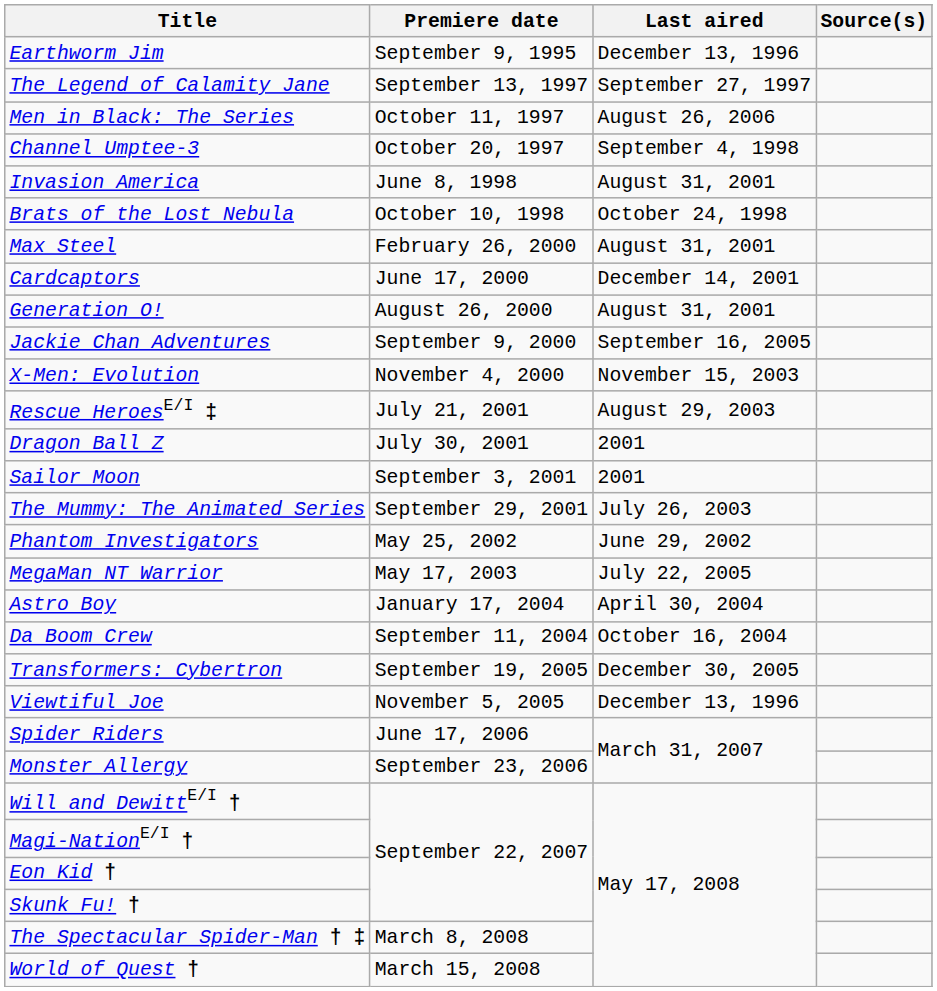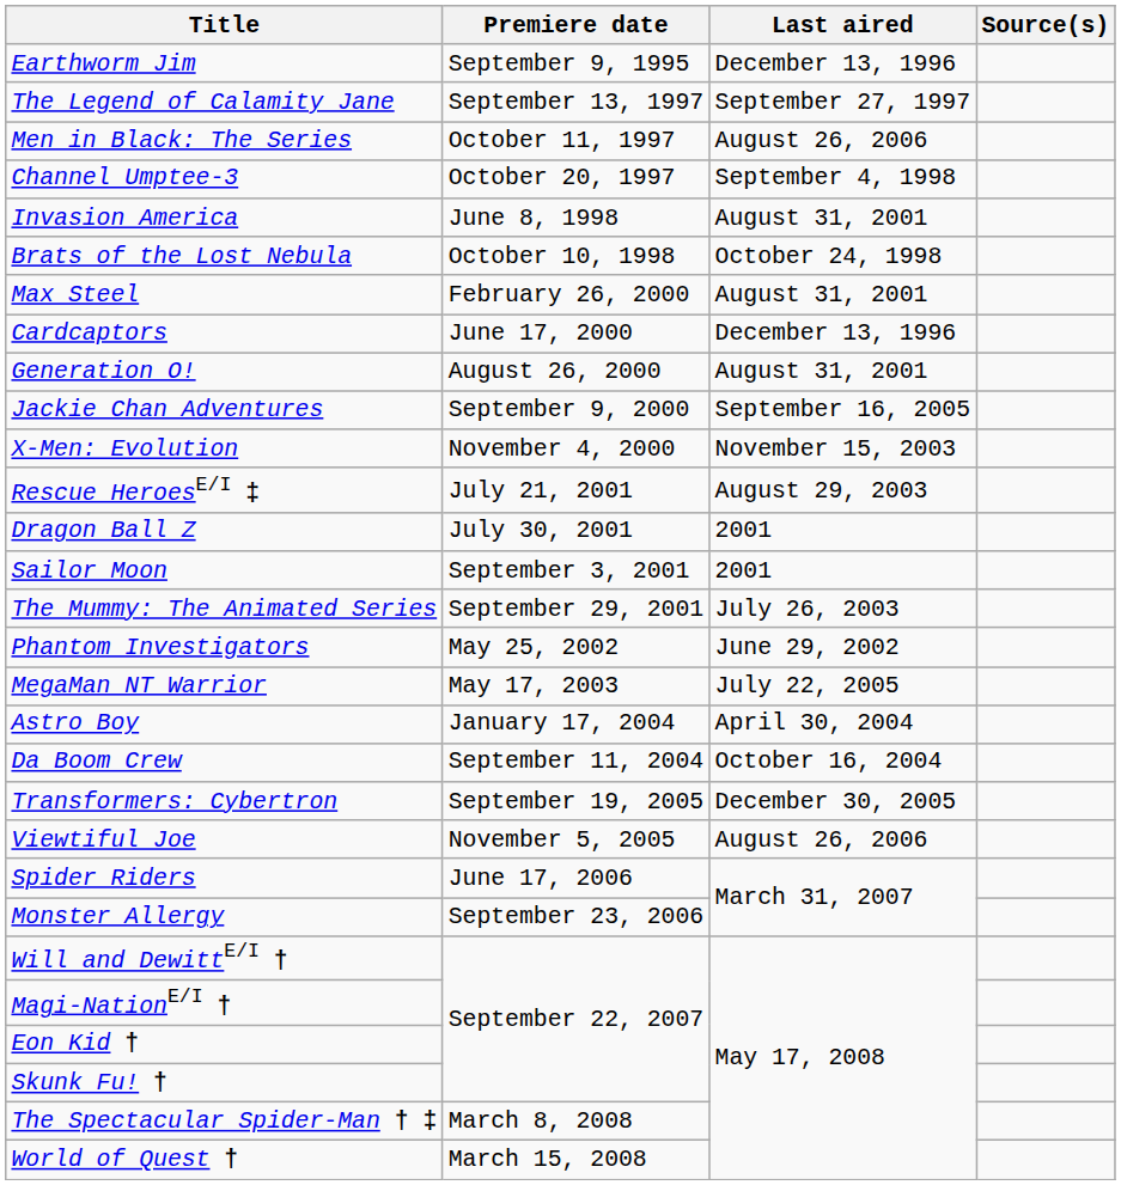 <table class="wikitable sortable">
 <tr>
 <th>Title</th>
 <th>Premiere date</th>
 <th>Last aired</th>
 <th>Source(s)</th>
 </tr>
 <tr>
 <td><em><a href='#'>Earthworm Jim</a></em></td>
 <td>September 9, 1995</td>
 <td>December 13, 1996</td>
 <td></td>
 </tr>
 <tr>
 <td><em><a href='#'>The Legend of Calamity Jane</a></em></td>
 <td>September 13, 1997</td>
 <td>September 27, 1997</td>
 <td></td>
 </tr>
 <tr>
 <td><em><a href='#'>Men in Black: The Series</a></em></td>
 <td>October 11, 1997</td>
 <td>August 26, 2006</td>
 <td></td>
 </tr>
 <tr>
 <td><em><a href='#'>Channel Umptee-3</a></em></td>
 <td>October 20, 1997</td>
 <td>September 4, 1998</td>
 <td></td>
 </tr>
 <tr>
 <td><em><a href='#'>Invasion America</a></em></td>
 <td>June 8, 1998</td>
 <td>August 31, 2001</td>
 <td></td>
 </tr>
 <tr>
 <td><em><a href='#'>Brats of the Lost Nebula</a></em></td>
 <td>October 10, 1998</td>
 <td>October 24, 1998</td>
 <td></td>
 </tr>
 <tr>
 <td><em><a href='#'>Max Steel</a></em></td>
 <td>February 26, 2000</td>
 <td>August 31, 2001</td>
 <td></td>
 </tr>
 <tr>
 <td><em><a href='#'>Cardcaptors</a></em></td>
 <td>June 17, 2000</td>
-<td>December 14, 2001</td>
+<td>December 13, 1996</td>
 <td></td>
 </tr>
 <tr>
 <td><em><a href='#'>Generation O!</a></em></td>
 <td>August 26, 2000</td>
 <td>August 31, 2001</td>
 <td></td>
 </tr>
 <tr>
 <td><em><a href='#'>Jackie Chan Adventures</a></em></td>
 <td>September 9, 2000</td>
 <td>September 16, 2005</td>
 <td></td>
 </tr>
 <tr>
 <td><em><a href='#'>X-Men: Evolution</a></em></td>
 <td>November 4, 2000</td>
 <td>November 15, 2003</td>
 <td></td>
 </tr>
 <tr>
 <td><em><a href='#'>Rescue Heroes</a></em><sup>E/I</sup> <strong>‡</strong></td>
 <td>July 21, 2001</td>
 <td>August 29, 2003</td>
 <td></td>
 </tr>
 <tr>
 <td><em><a href='#'>Dragon Ball Z</a></em></td>
 <td>July 30, 2001</td>
 <td>2001</td>
 <td></td>
 </tr>
 <tr>
 <td><em><a href='#'>Sailor Moon</a></em></td>
 <td>September 3, 2001</td>
 <td>2001</td>
 <td></td>
 </tr>
 <tr>
 <td><em><a href='#'>The Mummy: The Animated Series</a></em></td>
 <td>September 29, 2001</td>
 <td>July 26, 2003</td>
 <td></td>
 </tr>
 <tr>
 <td><em><a href='#'>Phantom Investigators</a></em></td>
 <td>May 25, 2002</td>
 <td>June 29, 2002</td>
 <td></td>
 </tr>
 <tr>
 <td><em><a href='#'>MegaMan NT Warrior</a></em></td>
 <td>May 17, 2003</td>
 <td>July 22, 2005</td>
 <td></td>
 </tr>
 <tr>
 <td><em><a href='#'>Astro Boy</a></em></td>
 <td>January 17, 2004</td>
 <td>April 30, 2004</td>
 <td></td>
 </tr>
 <tr>
 <td><em><a href='#'>Da Boom Crew</a></em></td>
 <td>September 11, 2004</td>
 <td>October 16, 2004</td>
 <td></td>
 </tr>
 <tr>
 <td><em><a href='#'>Transformers: Cybertron</a></em></td>
 <td>September 19, 2005</td>
 <td>December 30, 2005</td>
 <td></td>
 </tr>
 <tr>
 <td><em><a href='#'>Viewtiful Joe</a></em></td>
 <td>November 5, 2005</td>
-<td>December 13, 1996</td>
+<td>August 26, 2006</td>
 <td></td>
 </tr>
 <tr>
 <td><em><a href='#'>Spider Riders</a></em></td>
 <td>June 17, 2006</td>
 <td rowspan=2>March 31, 2007</td>
 <td></td>
 </tr>
 <tr>
 <td><em><a href='#'>Monster Allergy</a></em></td>
 <td>September 23, 2006</td>
 <td></td>
 </tr>
 <tr>
 <td><em><a href='#'>Will and Dewitt</a></em><sup>E/I</sup> <strong>†</strong></td>
 <td rowspan=4>September 22, 2007</td>
 <td rowspan=6>May 17, 2008</td>
 <td></td>
 </tr>
 <tr>
 <td><em><a href='#'>Magi-Nation</a></em><sup>E/I</sup> <strong>†</strong></td>
 <td></td>
 </tr>
 <tr>
 <td><em><a href='#'>Eon Kid</a></em> <strong>†</strong></td>
 <td></td>
 </tr>
 <tr>
 <td><em><a href='#'>Skunk Fu!</a></em> <strong>†</strong></td>
 <td></td>
 </tr>
 <tr>
 <td><em><a href='#'>The Spectacular Spider-Man</a></em> <strong>†</strong> <strong>‡</strong></td>
 <td>March 8, 2008</td>
 <td></td>
 </tr>
 <tr>
 <td><em><a href='#'>World of Quest</a></em> <strong>†</strong></td>
 <td>March 15, 2008</td>
 <td></td>
 </tr>
 </table>
